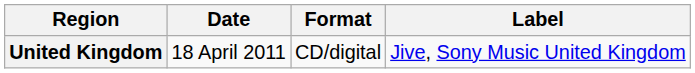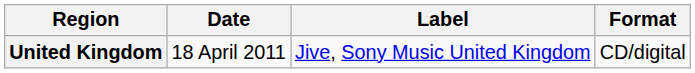 <table class="wikitable plainrowheaders">
 <tr>
 <th scope="col">Region</th>
 <th scope="col">Date</th>
+<th scope="col">Label</th>
 <th scope="col">Format</th>
-<th scope="col">Label</th>
 </tr>
 <tr>
 <th scope="row">United Kingdom</th>
 <td>18 April 2011</td>
+<td><a href='#'>Jive</a>, <a href='#'>Sony Music United Kingdom</a></td>
 <td>CD/digital</td>
-<td><a href='#'>Jive</a>, <a href='#'>Sony Music United Kingdom</a></td>
 </tr>
 </table>
